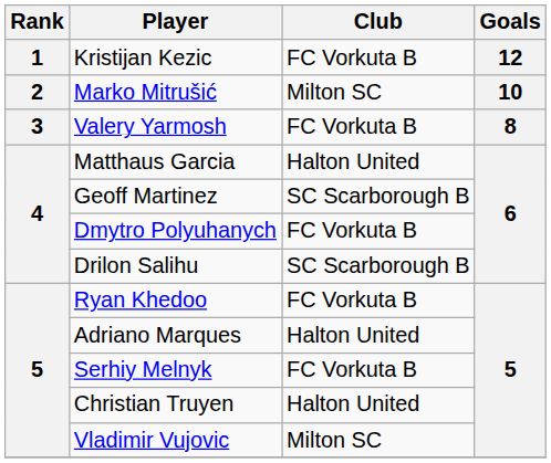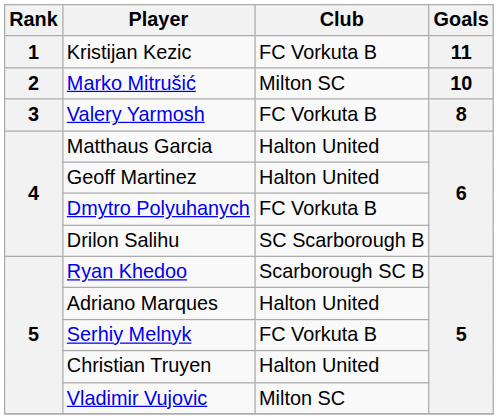 <table class="wikitable" style="text-align:center">
 <tr>
 <th>Rank</th>
 <th>Player</th>
 <th>Club</th>
 <th>Goals</th>
 </tr>
 <tr>
 <th>1</th>
 <td align="left"> Kristijan Kezic</td>
 <td align="left">FC Vorkuta B</td>
-<th>12</th>
+<th>11</th>
 </tr>
 <tr>
 <th>2</th>
 <td align="left"> <a href='#'>Marko Mitrušić</a></td>
 <td align="left">Milton SC</td>
 <th>10</th>
 </tr>
 <tr>
 <th>3</th>
 <td align="left"> <a href='#'>Valery Yarmosh</a></td>
 <td align="left">FC Vorkuta B</td>
 <th>8</th>
 </tr>
 <tr>
 <th rowspan="4">4</th>
 <td align="left"> Matthaus Garcia</td>
 <td align="left">Halton United</td>
 <th rowspan="4">6</th>
 </tr>
 <tr>
 <td align="left">Geoff Martinez</td>
-<td align="left">SC Scarborough B</td>
+<td align="left">Halton United</td>
 </tr>
 <tr>
 <td align="left"> <a href='#'>Dmytro Polyuhanych</a></td>
 <td align="left">FC Vorkuta B</td>
 </tr>
 <tr>
 <td align="left"> Drilon Salihu</td>
 <td align="left">SC Scarborough B</td>
 </tr>
 <tr>
 <th rowspan="5">5</th>
 <td align="left"> <a href='#'>Ryan Khedoo</a></td>
-<td align="left">FC Vorkuta B</td>
+<td align="left">Scarborough SC B</td>
 <th rowspan="5">5</th>
 </tr>
 <tr>
 <td align="left"> Adriano Marques</td>
 <td align="left">Halton United</td>
 </tr>
 <tr>
 <td align="left"> <a href='#'>Serhiy Melnyk</a></td>
 <td align="left">FC Vorkuta B</td>
 </tr>
 <tr>
 <td align="left"> Christian Truyen</td>
 <td align="left">Halton United</td>
 </tr>
 <tr>
 <td align="left"> <a href='#'>Vladimir Vujovic</a></td>
 <td align="left">Milton SC</td>
 </tr>
 <tr>
 </tr>
 </table>
